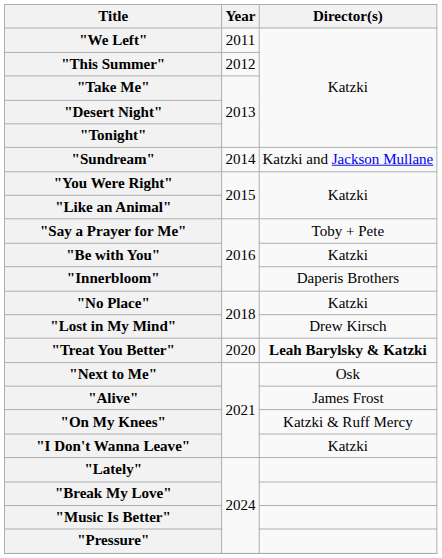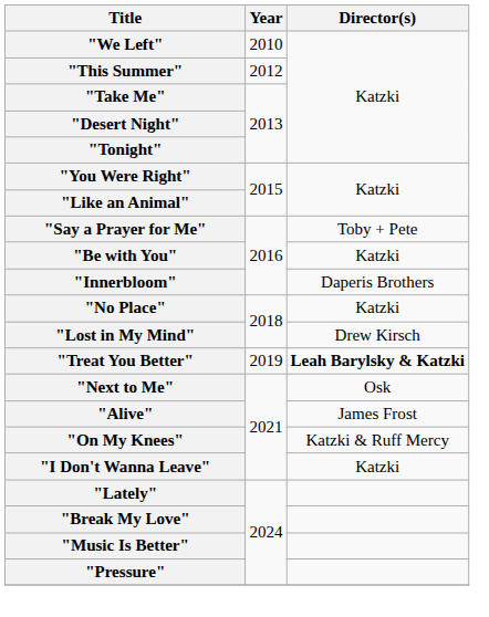 <table class="wikitable plainrowheaders" style="text-align:center;">
 <tr>
 <th scope="col" style="width:14em;">Title</th>
 <th scope="col">Year</th>
 <th scope="col">Director(s)</th>
 </tr>
 <tr>
 <th scope="row">"We Left"</th>
-<td>2011</td>
+<td>2010</td>
 <td rowspan="5">Katzki</td>
 </tr>
 <tr>
 <th scope="row">"This Summer"</th>
 <td>2012</td>
 </tr>
 <tr>
 <th scope="row">"Take Me"</th>
 <td rowspan="3">2013</td>
 </tr>
 <tr>
 <th scope="row">"Desert Night"</th>
 </tr>
 <tr>
 <th scope="row">"Tonight"</th>
-</tr>
-<tr>
-<th scope="row">"Sundream"</th>
-<td>2014</td>
-<td>Katzki and <a href='#'>Jackson Mullane</a></td>
 </tr>
 <tr>
 <th scope="row">"You Were Right"</th>
 <td rowspan="2">2015</td>
 <td rowspan="2">Katzki</td>
 </tr>
 <tr>
 <th scope="row">"Like an Animal"</th>
 </tr>
 <tr>
 <th scope="row">"Say a Prayer for Me"</th>
 <td rowspan="3">2016</td>
 <td>Toby + Pete</td>
 </tr>
 <tr>
 <th scope="row">"Be with You"</th>
 <td>Katzki</td>
 </tr>
 <tr>
 <th scope="row">"Innerbloom"</th>
 <td>Daperis Brothers</td>
 </tr>
 <tr>
 <th scope="row">"No Place"</th>
 <td rowspan="2">2018</td>
 <td>Katzki</td>
 </tr>
 <tr>
 <th scope="row">"Lost in My Mind"</th>
 <td>Drew Kirsch</td>
 </tr>
 <tr>
 <th scope="row">"Treat You Better"</th>
-<td>2020</td>
+<td>2019</td>
 <td><strong>Leah Barylsky & Katzki</strong></td>
 </tr>
 <tr>
 <th scope="row">"Next to Me"</th>
 <td rowspan="4">2021</td>
 <td>Osk</td>
 </tr>
 <tr>
 <th scope="row">"Alive"</th>
 <td>James Frost</td>
 </tr>
 <tr>
 <th scope="row">"On My Knees"</th>
 <td>Katzki & Ruff Mercy </td>
 </tr>
 <tr>
 <th scope="row">"I Don't Wanna Leave"</th>
 <td>Katzki</td>
 </tr>
 <tr>
 <th scope="row">"Lately"</th>
 <td rowspan="4">2024</td>
 <td></td>
 </tr>
 <tr>
 <th scope="row">"Break My Love"</th>
 <td></td>
 </tr>
 <tr>
 <th scope="row">"Music Is Better"</th>
 <td></td>
 </tr>
 <tr>
 <th scope="row">"Pressure"</th>
 <td></td>
 </tr>
 <tr>
 </tr>
 </table>
